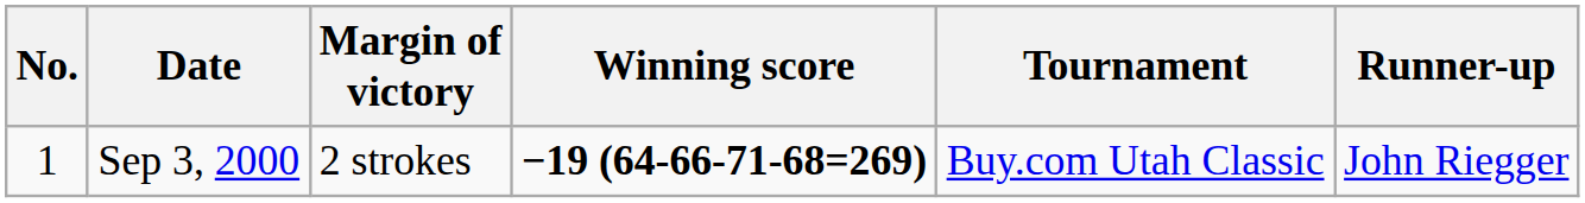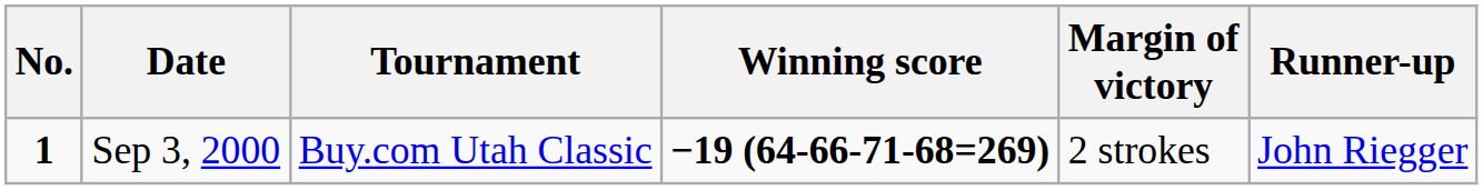 <table class="wikitable" style="font-size:95%;">
 <tr>
 <th>No.</th>
 <th>Date</th>
+<th>Tournament</th>
+<th>Winning score</th>
 <th>Margin of<br>victory</th>
-<th>Winning score</th>
-<th>Tournament</th>
 <th>Runner-up</th>
 </tr>
 <tr>
-<td align=center>1</td>
+<td align=center><strong>1</strong></td>
 <td align=right>Sep 3, <a href='#'>2000</a></td>
+<td><a href='#'>Buy.com Utah Classic</a></td>
+<td><strong>−19 (64-66-71-68=269)</strong></td>
 <td>2 strokes</td>
-<td><strong>−19 (64-66-71-68=269)</strong></td>
-<td><a href='#'>Buy.com Utah Classic</a></td>
 <td> <a href='#'>John Riegger</a></td>
 </tr>
 </table>
